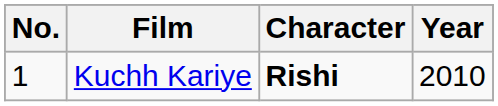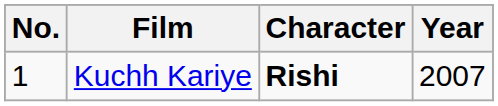 <table class="wikitable">
 <tr>
 <th>No.</th>
 <th>Film</th>
 <th>Character</th>
 <th>Year</th>
 </tr>
 <tr>
 <td>1</td>
 <td><a href='#'>Kuchh Kariye</a></td>
 <td><strong>Rishi</strong></td>
-<td>2010</td>
+<td>2007</td>
 </tr>
 </table>
